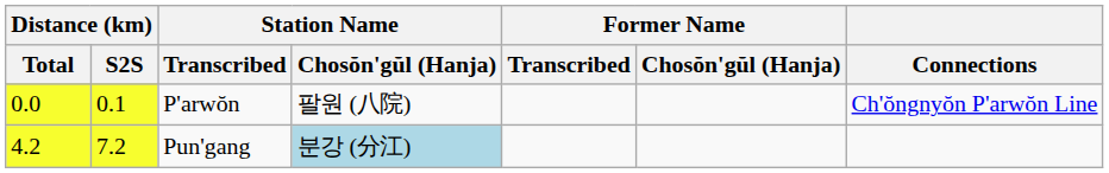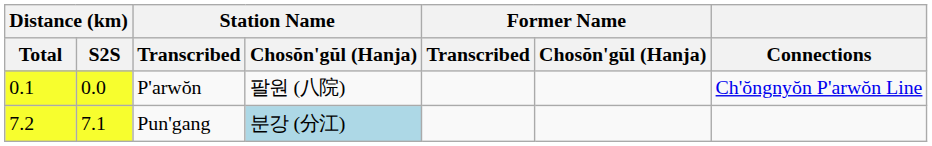 <table class="wikitable" style="font-size:90%;">
 <tr>
 <th colspan="2">Distance (km)</th>
 <th colspan="2">Station Name</th>
 <th colspan="2">Former Name</th>
 <th></th>
 </tr>
 <tr>
 <th>Total</th>
 <th>S2S</th>
 <th>Transcribed</th>
 <th>Chosŏn'gŭl (Hanja)</th>
 <th>Transcribed</th>
 <th>Chosŏn'gŭl (Hanja)</th>
 <th>Connections</th>
 </tr>
 <tr>
+<td bgcolor=#F7FE2E>0.1</td>
 <td bgcolor=#F7FE2E>0.0</td>
-<td bgcolor=#F7FE2E>0.1</td>
 <td>P'arwŏn</td>
 <td>팔원 (八院)</td>
 <td></td>
 <td></td>
 <td><a href='#'>Ch'ŏngnyŏn P'arwŏn Line</a></td>
 </tr>
 <tr>
-<td bgcolor=#F7FE2E>4.2</td>
 <td bgcolor=#F7FE2E>7.2</td>
+<td bgcolor=#F7FE2E>7.1</td>
 <td>Pun'gang</td>
 <td style="background: lightblue;">분강 (分江)</td>
 <td></td>
 <td></td>
 <td></td>
 </tr>
 </table>
